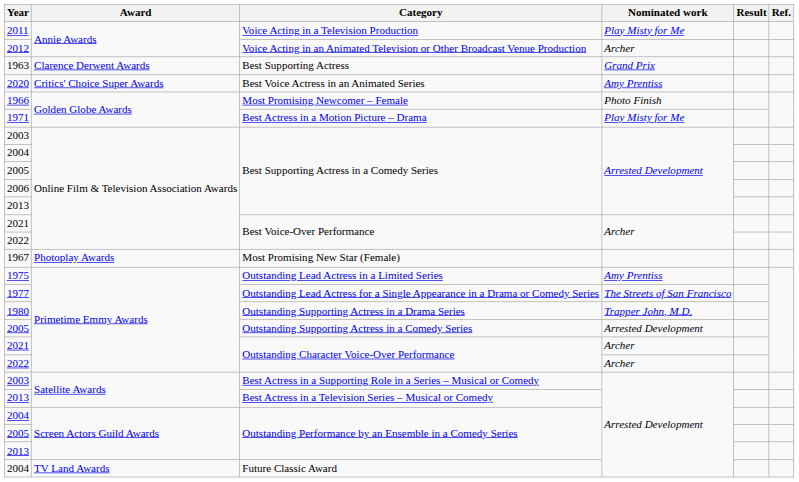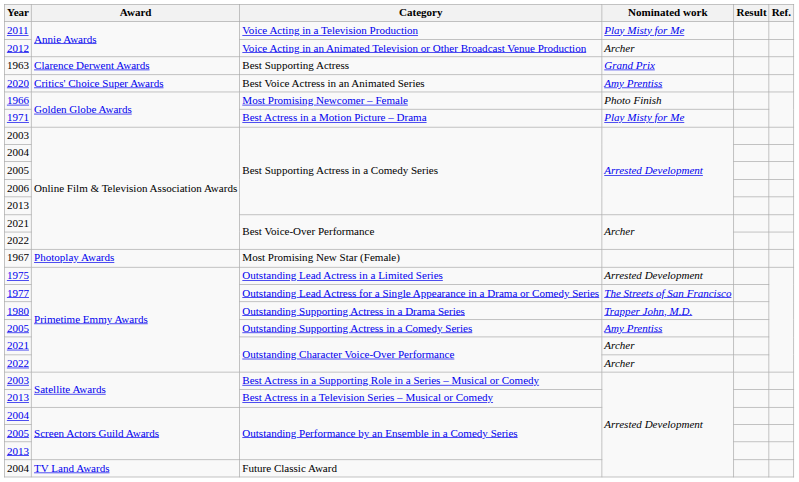 <table class="wikitable">
 <tr>
 <th>Year</th>
 <th>Award</th>
 <th>Category</th>
 <th>Nominated work</th>
 <th>Result</th>
 <th>Ref.</th>
 </tr>
 <tr>
 <td><a href='#'>2011</a></td>
 <td rowspan="2"><a href='#'>Annie Awards</a></td>
 <td><a href='#'>Voice Acting in a Television Production</a></td>
 <td><em><a href='#'>Play Misty for Me</a></em></td>
 <td></td>
 <td align="center"></td>
 </tr>
 <tr>
 <td><a href='#'>2012</a></td>
 <td><a href='#'>Voice Acting in an Animated Television or Other Broadcast Venue Production</a></td>
 <td><em>Archer</em> </td>
 <td></td>
 <td align="center"></td>
 </tr>
 <tr>
 <td>1963</td>
 <td><a href='#'>Clarence Derwent Awards</a></td>
 <td>Best Supporting Actress</td>
 <td><em><a href='#'>Grand Prix</a></em></td>
 <td></td>
 <td align="center"></td>
 </tr>
 <tr>
 <td><a href='#'>2020</a></td>
 <td><a href='#'>Critics' Choice Super Awards</a></td>
 <td>Best Voice Actress in an Animated Series</td>
 <td><em><a href='#'>Amy Prentiss</a></em></td>
 <td></td>
 <td align="center"></td>
 </tr>
 <tr>
 <td><a href='#'>1966</a></td>
 <td rowspan="2"><a href='#'>Golden Globe Awards</a></td>
 <td><a href='#'>Most Promising Newcomer – Female</a></td>
 <td><em>Photo Finish</em></td>
 <td></td>
 <td align="center" rowspan="2"></td>
 </tr>
 <tr>
 <td><a href='#'>1971</a></td>
 <td><a href='#'>Best Actress in a Motion Picture – Drama</a></td>
 <td><em><a href='#'>Play Misty for Me</a></em></td>
 <td></td>
 </tr>
 <tr>
 <td>2003</td>
 <td rowspan="7">Online Film & Television Association Awards</td>
 <td rowspan="5">Best Supporting Actress in a Comedy Series</td>
 <td rowspan="5"><em><a href='#'>Arrested Development</a></em></td>
 <td></td>
 <td align="center"></td>
 </tr>
 <tr>
 <td>2004</td>
 <td></td>
 <td align="center"></td>
 </tr>
 <tr>
 <td>2005</td>
 <td></td>
 <td align="center"></td>
 </tr>
 <tr>
 <td>2006</td>
 <td></td>
 <td align="center"></td>
 </tr>
 <tr>
 <td>2013</td>
 <td></td>
 <td align="center"></td>
 </tr>
 <tr>
 <td>2021</td>
 <td rowspan="2">Best Voice-Over Performance</td>
 <td rowspan="2"><em>Archer</em></td>
 <td></td>
 <td align="center"></td>
 </tr>
 <tr>
 <td>2022</td>
 <td></td>
 <td align="center"></td>
 </tr>
 <tr>
 <td>1967</td>
 <td><a href='#'>Photoplay Awards</a></td>
 <td>Most Promising New Star (Female)</td>
 <td></td>
 <td></td>
 <td align="center"></td>
 </tr>
 <tr>
 <td><a href='#'>1975</a></td>
 <td rowspan="6"><a href='#'>Primetime Emmy Awards</a></td>
 <td><a href='#'>Outstanding Lead Actress in a Limited Series</a></td>
-<td><em><a href='#'>Amy Prentiss</a></em></td>
+<td><em>Arrested Development</em></td>
 <td></td>
 <td align="center" rowspan="6"></td>
 </tr>
 <tr>
 <td><a href='#'>1977</a></td>
 <td><a href='#'>Outstanding Lead Actress for a Single Appearance in a Drama or Comedy Series</a></td>
 <td><em><a href='#'>The Streets of San Francisco</a></em> </td>
 <td></td>
 </tr>
 <tr>
 <td><a href='#'>1980</a></td>
 <td><a href='#'>Outstanding Supporting Actress in a Drama Series</a></td>
 <td><em><a href='#'>Trapper John, M.D.</a></em></td>
 <td></td>
 </tr>
 <tr>
 <td><a href='#'>2005</a></td>
 <td><a href='#'>Outstanding Supporting Actress in a Comedy Series</a></td>
-<td><em>Arrested Development</em></td>
+<td><em><a href='#'>Amy Prentiss</a></em></td>
 <td></td>
 </tr>
 <tr>
 <td><a href='#'>2021</a></td>
 <td rowspan="2"><a href='#'>Outstanding Character Voice-Over Performance</a></td>
 <td><em>Archer</em> </td>
 <td></td>
 </tr>
 <tr>
 <td><a href='#'>2022</a></td>
 <td><em>Archer</em> </td>
 <td></td>
 </tr>
 <tr>
 <td><a href='#'>2003</a></td>
 <td rowspan="2"><a href='#'>Satellite Awards</a></td>
 <td><a href='#'>Best Actress in a Supporting Role in a Series – Musical or Comedy</a></td>
 <td rowspan="6"><em>Arrested Development</em></td>
 <td></td>
 <td align="center"></td>
 </tr>
 <tr>
 <td><a href='#'>2013</a></td>
 <td><a href='#'>Best Actress in a Television Series – Musical or Comedy</a></td>
 <td></td>
 <td align="center"></td>
 </tr>
 <tr>
 <td><a href='#'>2004</a></td>
 <td rowspan="3"><a href='#'>Screen Actors Guild Awards</a></td>
 <td rowspan="3"><a href='#'>Outstanding Performance by an Ensemble in a Comedy Series</a></td>
 <td></td>
 <td align="center"></td>
 </tr>
 <tr>
 <td><a href='#'>2005</a></td>
 <td></td>
 <td align="center"></td>
 </tr>
 <tr>
 <td><a href='#'>2013</a></td>
 <td></td>
 <td align="center"></td>
 </tr>
 <tr>
 <td>2004</td>
 <td><a href='#'>TV Land Awards</a></td>
 <td>Future Classic Award</td>
 <td></td>
 <td align="center"></td>
 </tr>
 </table>
